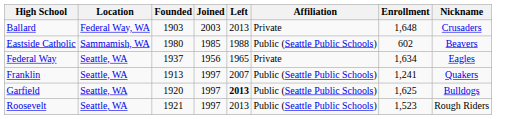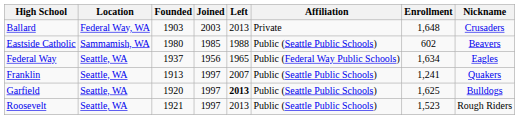 <table class="wikitable sortable">
 <tr>
 <th>High School</th>
 <th>Location</th>
 <th>Founded</th>
 <th>Joined</th>
 <th>Left</th>
 <th>Affiliation</th>
 <th>Enrollment</th>
 <th>Nickname</th>
 </tr>
 <tr>
 <td><a href='#'>Ballard</a></td>
 <td><a href='#'>Federal Way, WA</a></td>
 <td align="center">1903</td>
 <td align="center">2003</td>
 <td align="center">2013</td>
 <td>Private</td>
 <td align="center">1,648</td>
 <td align="center"><a href='#'>Crusaders</a></td>
 </tr>
 <tr>
 <td><a href='#'>Eastside Catholic</a></td>
 <td><a href='#'>Sammamish, WA</a></td>
 <td align="center">1980</td>
 <td align="center">1985</td>
 <td align="center">1988</td>
 <td>Public (<a href='#'>Seattle Public Schools</a>)</td>
 <td align="center">602</td>
 <td align="center"><a href='#'>Beavers</a></td>
 </tr>
 <tr>
 <td><a href='#'>Federal Way</a></td>
 <td><a href='#'>Seattle, WA</a></td>
 <td align="center">1937</td>
 <td align="center">1956</td>
 <td align="center">1965</td>
-<td>Private</td>
+<td>Public (<a href='#'>Federal Way Public Schools</a>)</td>
 <td align="center">1,634</td>
 <td align="center"><a href='#'>Eagles</a></td>
 </tr>
 <tr>
 <td><a href='#'>Franklin</a></td>
 <td><a href='#'>Seattle, WA</a></td>
 <td align="center">1913</td>
 <td align="center">1997</td>
 <td align="center">2007</td>
 <td>Public (<a href='#'>Seattle Public Schools</a>)</td>
 <td align="center">1,241</td>
 <td align="center"><a href='#'>Quakers</a></td>
 </tr>
 <tr>
 <td><a href='#'>Garfield</a></td>
 <td><a href='#'>Seattle, WA</a></td>
 <td align="center">1920</td>
 <td align="center">1997</td>
 <td align="center"><strong>2013</strong></td>
 <td>Public (<a href='#'>Seattle Public Schools</a>)</td>
 <td align="center">1,625</td>
 <td align="center"><a href='#'>Bulldogs</a></td>
 </tr>
 <tr>
 <td><a href='#'>Roosevelt</a></td>
 <td><a href='#'>Seattle, WA</a></td>
 <td align="center">1921</td>
 <td align="center">1997</td>
 <td align="center">2013</td>
 <td>Public (<a href='#'>Seattle Public Schools</a>)</td>
 <td align="center">1,523</td>
 <td align="center">Rough Riders</td>
 </tr>
 </table>
